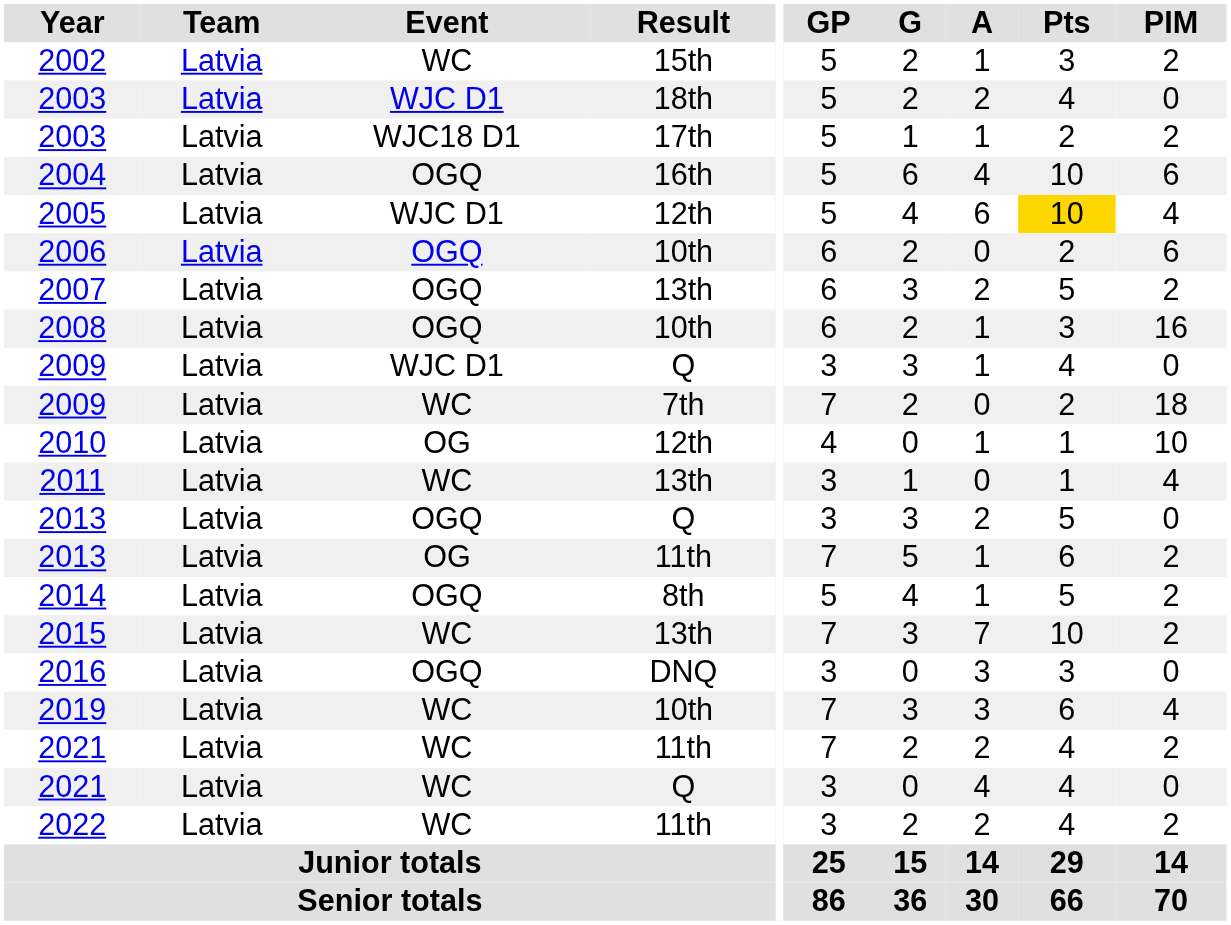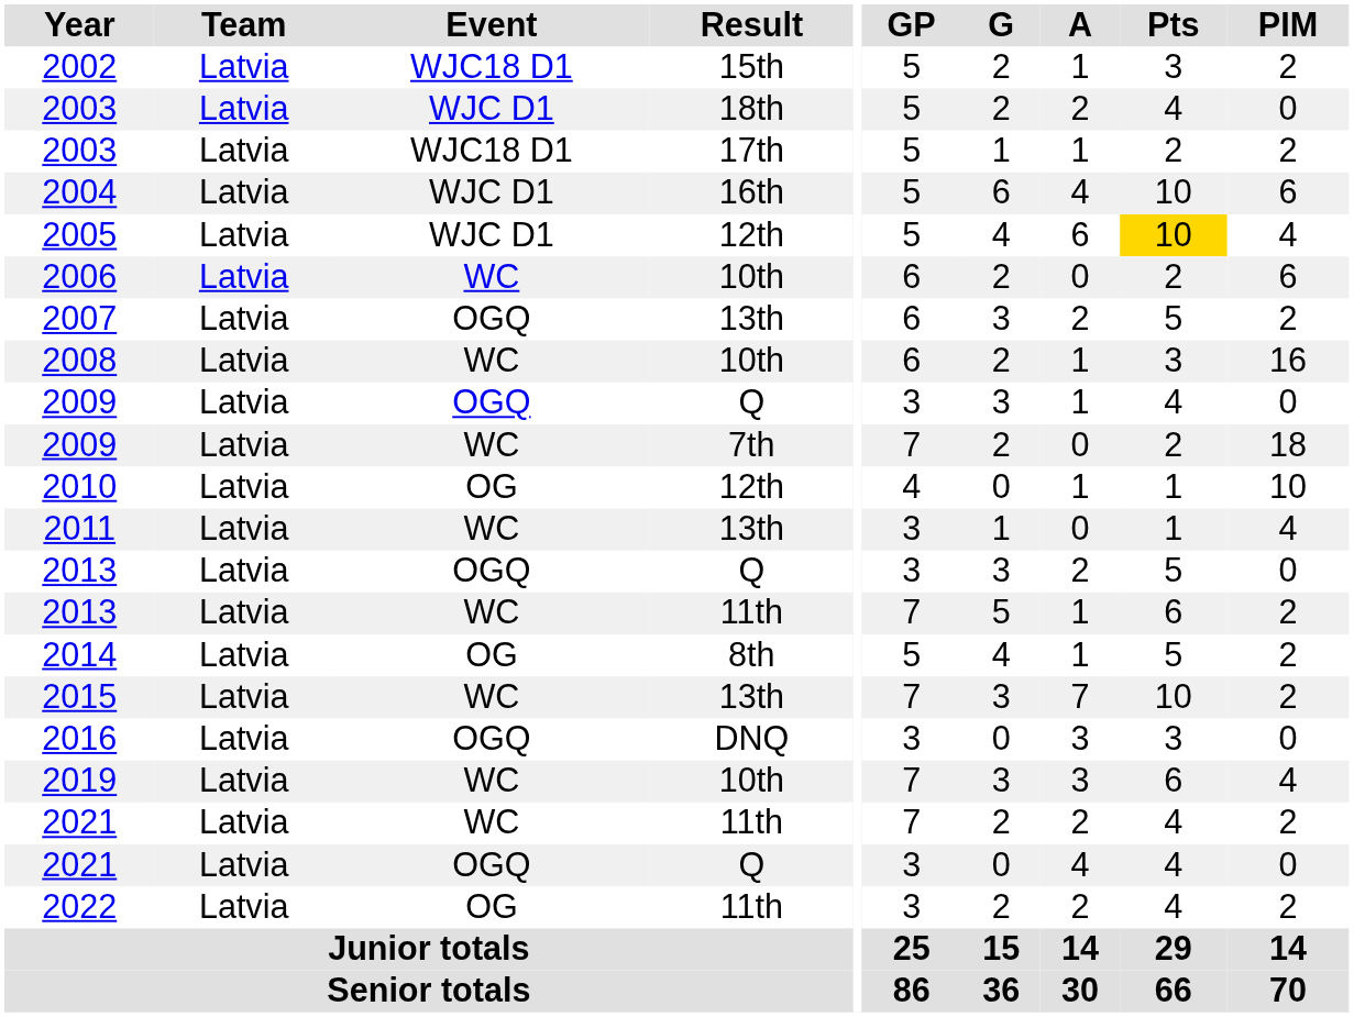 <table border="0" cellpadding="1" cellspacing="0" ID="Table3" style="text-align:center; width:40em">
 <tr ALIGN="center" bgcolor="#e0e0e0">
 <th>Year</th>
 <th>Team</th>
 <th>Event</th>
 <th>Result</th>
 <th rowspan="99" bgcolor="#ffffff"></th>
 <th>GP</th>
 <th>G</th>
 <th>A</th>
 <th>Pts</th>
 <th>PIM</th>
 </tr>
 <tr>
 <td><a href='#'>2002</a></td>
 <td><a href='#'>Latvia</a></td>
-<td>WC</td>
+<td><a href='#'>WJC18 D1</a></td>
 <td>15th</td>
 <td>5</td>
 <td>2</td>
 <td>1</td>
 <td>3</td>
 <td>2</td>
 </tr>
 <tr bgcolor="#f0f0f0">
 <td><a href='#'>2003</a></td>
 <td><a href='#'>Latvia</a></td>
 <td><a href='#'>WJC D1</a></td>
 <td>18th</td>
 <td>5</td>
 <td>2</td>
 <td>2</td>
 <td>4</td>
 <td>0</td>
 </tr>
 <tr>
 <td><a href='#'>2003</a></td>
 <td>Latvia</td>
 <td>WJC18 D1</td>
 <td>17th</td>
 <td>5</td>
 <td>1</td>
 <td>1</td>
 <td>2</td>
 <td>2</td>
 </tr>
 <tr bgcolor="#f0f0f0">
 <td><a href='#'>2004</a></td>
 <td>Latvia</td>
-<td>OGQ</td>
+<td>WJC D1</td>
 <td>16th</td>
 <td>5</td>
 <td>6</td>
 <td>4</td>
 <td>10</td>
 <td>6</td>
 </tr>
 <tr>
 <td><a href='#'>2005</a></td>
 <td>Latvia</td>
 <td>WJC D1</td>
 <td>12th</td>
 <td>5</td>
 <td>4</td>
 <td>6</td>
 <td style="background: gold;">10</td>
 <td>4</td>
 </tr>
 <tr bgcolor="#f0f0f0">
 <td><a href='#'>2006</a></td>
 <td><a href='#'>Latvia</a></td>
-<td><a href='#'>OGQ</a></td>
+<td><a href='#'>WC</a></td>
 <td>10th</td>
 <td>6</td>
 <td>2</td>
 <td>0</td>
 <td>2</td>
 <td>6</td>
 </tr>
 <tr>
 <td><a href='#'>2007</a></td>
 <td>Latvia</td>
 <td>OGQ</td>
 <td>13th</td>
 <td>6</td>
 <td>3</td>
 <td>2</td>
 <td>5</td>
 <td>2</td>
 </tr>
 <tr bgcolor="#f0f0f0">
 <td><a href='#'>2008</a></td>
 <td>Latvia</td>
-<td>OGQ</td>
+<td>WC</td>
 <td>10th</td>
 <td>6</td>
 <td>2</td>
 <td>1</td>
 <td>3</td>
 <td>16</td>
 </tr>
 <tr>
 <td><a href='#'>2009</a></td>
 <td>Latvia</td>
-<td>WJC D1</td>
+<td><a href='#'>OGQ</a></td>
 <td>Q</td>
 <td>3</td>
 <td>3</td>
 <td>1</td>
 <td>4</td>
 <td>0</td>
 </tr>
 <tr bgcolor="#f0f0f0">
 <td><a href='#'>2009</a></td>
 <td>Latvia</td>
 <td>WC</td>
 <td>7th</td>
 <td>7</td>
 <td>2</td>
 <td>0</td>
 <td>2</td>
 <td>18</td>
 </tr>
 <tr>
 <td><a href='#'>2010</a></td>
 <td>Latvia</td>
 <td>OG</td>
 <td>12th</td>
 <td>4</td>
 <td>0</td>
 <td>1</td>
 <td>1</td>
 <td>10</td>
 </tr>
 <tr bgcolor="#f0f0f0">
 <td><a href='#'>2011</a></td>
 <td>Latvia</td>
 <td>WC</td>
 <td>13th</td>
 <td>3</td>
 <td>1</td>
 <td>0</td>
 <td>1</td>
 <td>4</td>
 </tr>
 <tr>
 <td><a href='#'>2013</a></td>
 <td>Latvia</td>
 <td>OGQ</td>
 <td>Q</td>
 <td>3</td>
 <td>3</td>
 <td>2</td>
 <td>5</td>
 <td>0</td>
 </tr>
 <tr bgcolor="#f0f0f0">
 <td><a href='#'>2013</a></td>
 <td>Latvia</td>
-<td>OG</td>
+<td>WC</td>
 <td>11th</td>
 <td>7</td>
 <td>5</td>
 <td>1</td>
 <td>6</td>
 <td>2</td>
 </tr>
 <tr>
 <td><a href='#'>2014</a></td>
 <td>Latvia</td>
-<td>OGQ</td>
+<td>OG</td>
 <td>8th</td>
 <td>5</td>
 <td>4</td>
 <td>1</td>
 <td>5</td>
 <td>2</td>
 </tr>
 <tr bgcolor="#f0f0f0">
 <td><a href='#'>2015</a></td>
 <td>Latvia</td>
 <td>WC</td>
 <td>13th</td>
 <td>7</td>
 <td>3</td>
 <td>7</td>
 <td>10</td>
 <td>2</td>
 </tr>
 <tr>
 <td><a href='#'>2016</a></td>
 <td>Latvia</td>
 <td>OGQ</td>
 <td>DNQ</td>
 <td>3</td>
 <td>0</td>
 <td>3</td>
 <td>3</td>
 <td>0</td>
 </tr>
 <tr bgcolor="#f0f0f0">
 <td><a href='#'>2019</a></td>
 <td>Latvia</td>
 <td>WC</td>
 <td>10th</td>
 <td>7</td>
 <td>3</td>
 <td>3</td>
 <td>6</td>
 <td>4</td>
 </tr>
 <tr>
 <td><a href='#'>2021</a></td>
 <td>Latvia</td>
 <td>WC</td>
 <td>11th</td>
 <td>7</td>
 <td>2</td>
 <td>2</td>
 <td>4</td>
 <td>2</td>
 </tr>
 <tr bgcolor="#f0f0f0">
 <td><a href='#'>2021</a></td>
 <td>Latvia</td>
-<td>WC</td>
+<td>OGQ</td>
 <td>Q</td>
 <td>3</td>
 <td>0</td>
 <td>4</td>
 <td>4</td>
 <td>0</td>
 </tr>
 <tr>
 <td><a href='#'>2022</a></td>
 <td>Latvia</td>
-<td>WC</td>
+<td>OG</td>
 <td>11th</td>
 <td>3</td>
 <td>2</td>
 <td>2</td>
 <td>4</td>
 <td>2</td>
 </tr>
 <tr bgcolor="#e0e0e0">
 <th colspan="4">Junior totals</th>
 <th>25</th>
 <th>15</th>
 <th>14</th>
 <th>29</th>
 <th>14</th>
 </tr>
 <tr bgcolor="#e0e0e0">
 <th colspan="4">Senior totals</th>
 <th>86</th>
 <th>36</th>
 <th>30</th>
 <th>66</th>
 <th>70</th>
 </tr>
 </table>
